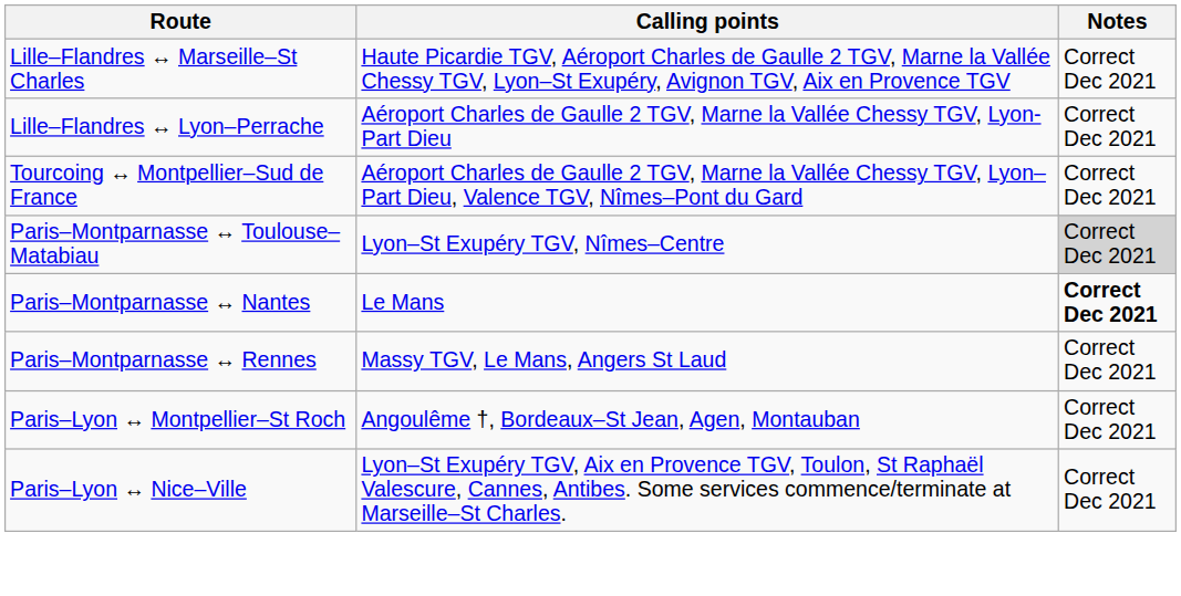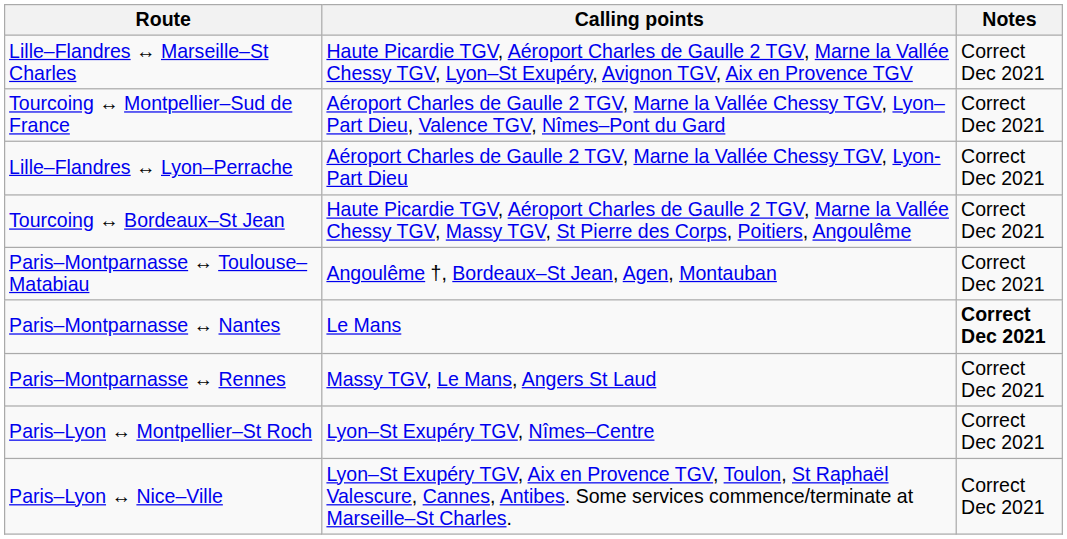 <table class="wikitable vatop">
 <tr>
 <th style=width:30%>Route</th>
 <th style=width:60%>Calling points</th>
 <th style=width:10%>Notes</th>
 </tr>
 <tr>
 <td><a href='#'>Lille–Flandres</a> ↔ <a href='#'>Marseille–St Charles</a></td>
 <td><a href='#'>Haute Picardie TGV</a>, <a href='#'>Aéroport Charles de Gaulle 2 TGV</a>, <a href='#'>Marne la Vallée Chessy TGV</a>, <a href='#'>Lyon–St Exupéry</a>, <a href='#'>Avignon TGV</a>, <a href='#'>Aix en Provence TGV</a></td>
 <td>Correct Dec 2021</td>
 </tr>
 <tr>
+<td><a href='#'>Tourcoing</a> ↔ <a href='#'>Montpellier–Sud de France</a></td>
+<td><a href='#'>Aéroport Charles de Gaulle 2 TGV</a>, <a href='#'>Marne la Vallée Chessy TGV</a>, <a href='#'>Lyon–Part Dieu</a>, <a href='#'>Valence TGV</a>, <a href='#'>Nîmes–Pont du Gard</a></td>
+<td>Correct Dec 2021</td>
+</tr>
+<tr>
 <td><a href='#'>Lille–Flandres</a> ↔ <a href='#'>Lyon–Perrache</a></td>
 <td><a href='#'>Aéroport Charles de Gaulle 2 TGV</a>, <a href='#'>Marne la Vallée Chessy TGV</a>, <a href='#'>Lyon-Part Dieu</a></td>
 <td>Correct Dec 2021</td>
 </tr>
 <tr>
-<td><a href='#'>Tourcoing</a> ↔ <a href='#'>Montpellier–Sud de France</a></td>
-<td><a href='#'>Aéroport Charles de Gaulle 2 TGV</a>, <a href='#'>Marne la Vallée Chessy TGV</a>, <a href='#'>Lyon–Part Dieu</a>, <a href='#'>Valence TGV</a>, <a href='#'>Nîmes–Pont du Gard</a></td>
+<td><a href='#'>Tourcoing</a> ↔ <a href='#'>Bordeaux–St Jean</a></td>
+<td><a href='#'>Haute Picardie TGV</a>, <a href='#'>Aéroport Charles de Gaulle 2 TGV</a>, <a href='#'>Marne la Vallée Chessy TGV</a>, <a href='#'>Massy TGV</a>, <a href='#'>St Pierre des Corps</a>, <a href='#'>Poitiers</a>, <a href='#'>Angoulême</a></td>
 <td>Correct Dec 2021</td>
 </tr>
 <tr>
 <td><a href='#'>Paris–Montparnasse</a> ↔ <a href='#'>Toulouse–Matabiau</a></td>
-<td><a href='#'>Lyon–St Exupéry TGV</a>, <a href='#'>Nîmes–Centre</a></td>
-<td style="background: lightgrey;">Correct Dec 2021</td>
+<td><a href='#'>Angoulême</a> †, <a href='#'>Bordeaux–St Jean</a>, <a href='#'>Agen</a>, <a href='#'>Montauban</a></td>
+<td>Correct Dec 2021</td>
 </tr>
 <tr>
 <td><a href='#'>Paris–Montparnasse</a> ↔ <a href='#'>Nantes</a></td>
 <td><a href='#'>Le Mans</a></td>
 <td><strong>Correct Dec 2021</strong></td>
 </tr>
 <tr>
 <td><a href='#'>Paris–Montparnasse</a> ↔ <a href='#'>Rennes</a></td>
 <td><a href='#'>Massy TGV</a>, <a href='#'>Le Mans</a>, <a href='#'>Angers St Laud</a></td>
 <td>Correct Dec 2021</td>
 </tr>
 <tr>
 <td><a href='#'>Paris–Lyon</a> ↔ <a href='#'>Montpellier–St Roch</a></td>
-<td><a href='#'>Angoulême</a> †, <a href='#'>Bordeaux–St Jean</a>, <a href='#'>Agen</a>, <a href='#'>Montauban</a></td>
+<td><a href='#'>Lyon–St Exupéry TGV</a>, <a href='#'>Nîmes–Centre</a></td>
 <td>Correct Dec 2021</td>
 </tr>
 <tr>
 <td><a href='#'>Paris–Lyon</a> ↔ <a href='#'>Nice–Ville</a></td>
 <td><a href='#'>Lyon–St Exupéry TGV</a>, <a href='#'>Aix en Provence TGV</a>, <a href='#'>Toulon</a>, <a href='#'>St Raphaël Valescure</a>, <a href='#'>Cannes</a>, <a href='#'>Antibes</a>. Some services commence/terminate at <a href='#'>Marseille–St Charles</a>.</td>
 <td>Correct Dec 2021</td>
 </tr>
 </table>
